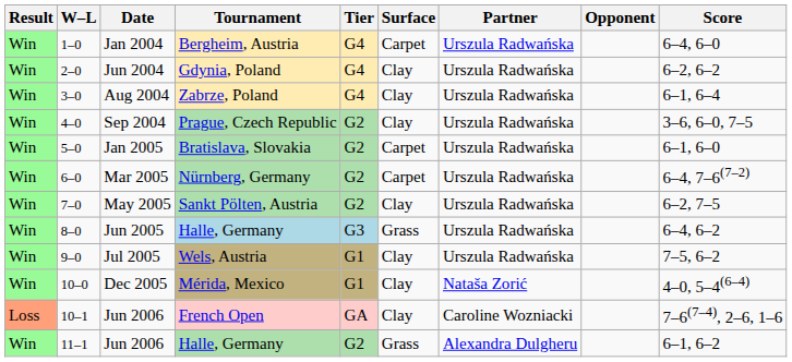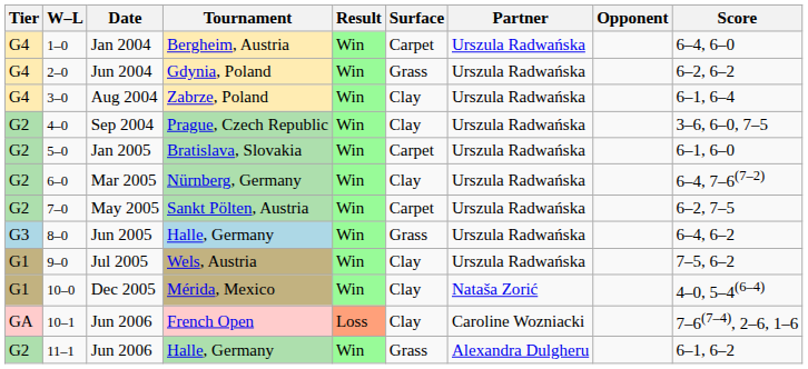 <table class="sortable wikitable">
 <tr>
-<th>Result</th>
+<th>Tier</th>
 <th class=unsortable>W–L</th>
 <th>Date</th>
 <th>Tournament</th>
-<th>Tier</th>
+<th>Result</th>
 <th>Surface</th>
 <th>Partner</th>
 <th>Opponent</th>
 <th class=unsortable>Score</th>
 </tr>
 <tr>
-<td bgcolor=98fb98>Win</td>
+<td style="background:#ffecb2;">G4</td>
 <td><small>1–0</small></td>
 <td>Jan 2004</td>
 <td style="background:#ffecb2;"><a href='#'>Bergheim</a>, Austria</td>
-<td style="background:#ffecb2;">G4</td>
+<td bgcolor=98fb98>Win</td>
 <td>Carpet</td>
 <td> <a href='#'>Urszula Radwańska</a></td>
 <td></td>
 <td>6–4, 6–0</td>
 </tr>
 <tr>
-<td bgcolor=98fb98>Win</td>
+<td style="background:#ffecb2;">G4</td>
 <td><small>2–0</small></td>
 <td>Jun 2004</td>
 <td style="background:#ffecb2;"><a href='#'>Gdynia</a>, Poland</td>
-<td style="background:#ffecb2;">G4</td>
-<td>Clay</td>
+<td bgcolor=98fb98>Win</td>
+<td>Grass</td>
 <td> Urszula Radwańska</td>
 <td></td>
 <td>6–2, 6–2</td>
 </tr>
 <tr>
-<td bgcolor=98fb98>Win</td>
+<td style="background:#ffecb2;">G4</td>
 <td><small>3–0</small></td>
 <td>Aug 2004</td>
 <td style="background:#ffecb2;"><a href='#'>Zabrze</a>, Poland</td>
-<td style="background:#ffecb2;">G4</td>
+<td bgcolor=98fb98>Win</td>
 <td>Clay</td>
 <td> Urszula Radwańska</td>
 <td></td>
 <td>6–1, 6–4</td>
 </tr>
 <tr>
-<td bgcolor=98fb98>Win</td>
+<td style="background:#addfad;">G2</td>
 <td><small>4–0</small></td>
 <td>Sep 2004</td>
 <td style="background:#addfad;"><a href='#'>Prague</a>, Czech Republic</td>
-<td style="background:#addfad;">G2</td>
+<td bgcolor=98fb98>Win</td>
 <td>Clay</td>
 <td> Urszula Radwańska</td>
 <td></td>
 <td>3–6, 6–0, 7–5</td>
 </tr>
 <tr>
-<td bgcolor=98fb98>Win</td>
+<td style="background:#addfad;">G2</td>
 <td><small>5–0</small></td>
 <td>Jan 2005</td>
 <td style="background:#addfad;"><a href='#'>Bratislava</a>, Slovakia</td>
-<td style="background:#addfad;">G2</td>
+<td bgcolor=98fb98>Win</td>
 <td>Carpet</td>
 <td> Urszula Radwańska</td>
 <td></td>
 <td>6–1, 6–0</td>
 </tr>
 <tr>
-<td bgcolor=98fb98>Win</td>
+<td style="background:#addfad;">G2</td>
 <td><small>6–0</small></td>
 <td>Mar 2005</td>
 <td style="background:#addfad;"><a href='#'>Nürnberg</a>, Germany</td>
-<td style="background:#addfad;">G2</td>
-<td>Carpet</td>
+<td bgcolor=98fb98>Win</td>
+<td>Clay</td>
 <td> Urszula Radwańska</td>
 <td></td>
 <td>6–4, 7–6<sup>(7–2)</sup></td>
 </tr>
 <tr>
-<td bgcolor=98fb98>Win</td>
+<td style="background:#addfad;">G2</td>
 <td><small>7–0</small></td>
 <td>May 2005</td>
 <td style="background:#addfad;"><a href='#'>Sankt Pölten</a>, Austria</td>
-<td style="background:#addfad;">G2</td>
-<td>Clay</td>
+<td bgcolor=98fb98>Win</td>
+<td>Carpet</td>
 <td> Urszula Radwańska</td>
 <td></td>
 <td>6–2, 7–5</td>
 </tr>
 <tr>
-<td bgcolor=98fb98>Win</td>
+<td style="background:lightblue;">G3</td>
 <td><small>8–0</small></td>
 <td>Jun 2005</td>
 <td style="background:lightblue;"><a href='#'>Halle</a>, Germany</td>
-<td style="background:lightblue;">G3</td>
+<td bgcolor=98fb98>Win</td>
 <td>Grass</td>
 <td> Urszula Radwańska</td>
 <td></td>
 <td>6–4, 6–2</td>
 </tr>
 <tr>
-<td bgcolor=98fb98>Win</td>
+<td style="background:#c2b280;">G1</td>
 <td><small>9–0</small></td>
 <td>Jul 2005</td>
 <td style="background:#c2b280;"><a href='#'>Wels</a>, Austria</td>
-<td style="background:#c2b280;">G1</td>
+<td bgcolor=98fb98>Win</td>
 <td>Clay</td>
 <td> Urszula Radwańska</td>
 <td></td>
 <td>7–5, 6–2</td>
 </tr>
 <tr>
-<td bgcolor=98fb98>Win</td>
+<td style="background:#c2b280;">G1</td>
 <td><small>10–0</small></td>
 <td>Dec 2005</td>
 <td style="background:#c2b280;"><a href='#'>Mérida</a>, Mexico</td>
-<td style="background:#c2b280;">G1</td>
+<td bgcolor=98fb98>Win</td>
 <td>Clay</td>
 <td> <a href='#'>Nataša Zorić</a></td>
 <td></td>
 <td>4–0, 5–4<sup>(6–4)</sup></td>
 </tr>
 <tr>
-<td bgcolor=FFA07A>Loss</td>
+<td style="background:#fcc;">GA</td>
 <td><small>10–1</small></td>
 <td>Jun 2006</td>
 <td style="background:#fcc;"><a href='#'>French Open</a></td>
-<td style="background:#fcc;">GA</td>
+<td bgcolor=FFA07A>Loss</td>
 <td>Clay</td>
 <td> Caroline Wozniacki</td>
 <td></td>
 <td>7–6<sup>(7–4)</sup>, 2–6, 1–6</td>
 </tr>
 <tr>
-<td bgcolor=98fb98>Win</td>
+<td style="background:#addfad;">G2</td>
 <td><small>11–1</small></td>
 <td>Jun 2006</td>
 <td style="background:#addfad;"><a href='#'>Halle</a>, Germany</td>
-<td style="background:#addfad;">G2</td>
+<td bgcolor=98fb98>Win</td>
 <td>Grass</td>
 <td> <a href='#'>Alexandra Dulgheru</a></td>
 <td></td>
 <td>6–1, 6–2</td>
 </tr>
 </table>
